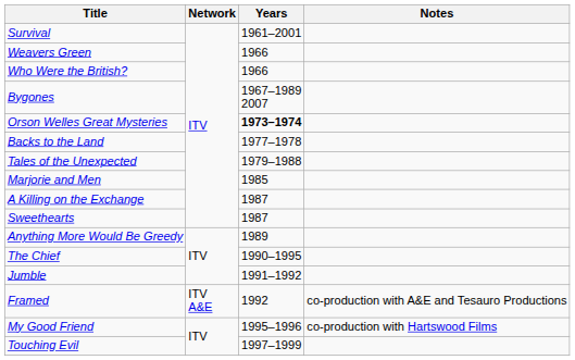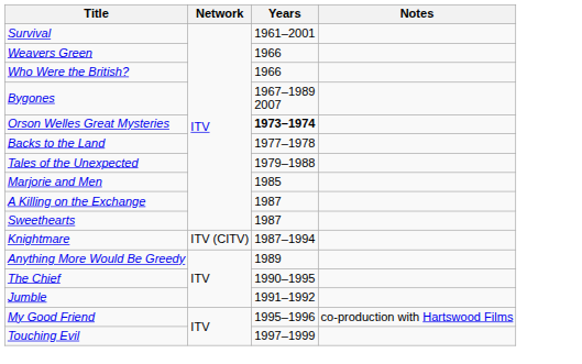 <table class="wikitable sortable">
 <tr>
 <th>Title</th>
 <th>Network</th>
 <th>Years</th>
 <th>Notes</th>
 </tr>
 <tr>
 <td><em><a href='#'>Survival</a></em></td>
 <td rowspan="10"><a href='#'>ITV</a></td>
 <td>1961–2001</td>
 <td></td>
 </tr>
 <tr>
 <td><em><a href='#'>Weavers Green</a></em></td>
 <td>1966</td>
 <td></td>
 </tr>
 <tr>
 <td><em><a href='#'>Who Were the British?</a></em></td>
 <td>1966</td>
 <td></td>
 </tr>
 <tr>
 <td><em><a href='#'>Bygones</a></em></td>
 <td>1967–1989<br>2007</td>
 <td></td>
 </tr>
 <tr>
 <td><em><a href='#'>Orson Welles Great Mysteries</a></em></td>
 <td><strong>1973–1974</strong></td>
 <td></td>
 </tr>
 <tr>
 <td><em><a href='#'>Backs to the Land</a></em></td>
 <td>1977–1978</td>
 <td></td>
 </tr>
 <tr>
 <td><em><a href='#'>Tales of the Unexpected</a></em></td>
 <td>1979–1988</td>
 <td></td>
 </tr>
 <tr>
 <td><em><a href='#'>Marjorie and Men</a></em></td>
 <td>1985</td>
 <td></td>
 </tr>
 <tr>
 <td><em><a href='#'>A Killing on the Exchange</a></em></td>
 <td>1987</td>
 <td></td>
 </tr>
 <tr>
 <td><em><a href='#'>Sweethearts</a></em></td>
 <td>1987</td>
 <td></td>
 </tr>
 <tr>
+<td><em><a href='#'>Knightmare</a></em></td>
+<td>ITV (CITV)</td>
+<td>1987–1994</td>
+<td></td>
+</tr>
+<tr>
 <td><em><a href='#'>Anything More Would Be Greedy</a></em></td>
 <td rowspan="3">ITV</td>
 <td>1989</td>
 <td></td>
 </tr>
 <tr>
 <td><em><a href='#'>The Chief</a></em></td>
 <td>1990–1995</td>
 <td></td>
 </tr>
 <tr>
 <td><em><a href='#'>Jumble</a></em></td>
 <td>1991–1992</td>
 <td></td>
 </tr>
 <tr>
-<td><em><a href='#'>Framed</a></em></td>
-<td>ITV<br><a href='#'>A&E</a></td>
-<td>1992</td>
-<td>co-production with A&E and Tesauro Productions</td>
-</tr>
-<tr>
 <td><em><a href='#'>My Good Friend</a></em></td>
 <td rowspan="2">ITV</td>
 <td>1995–1996</td>
 <td>co-production with <a href='#'>Hartswood Films</a></td>
 </tr>
 <tr>
 <td><em><a href='#'>Touching Evil</a></em></td>
 <td>1997–1999</td>
 <td></td>
 </tr>
 </table>
